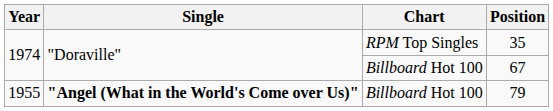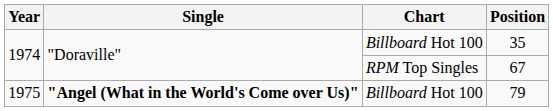 <table class="wikitable">
 <tr>
 <th>Year</th>
 <th>Single</th>
 <th>Chart</th>
 <th>Position</th>
 </tr>
 <tr>
 <td rowspan="2">1974</td>
 <td rowspan="2">"Doraville"</td>
-<td><em>RPM</em> Top Singles</td>
+<td><em>Billboard</em> Hot 100</td>
 <td align="center">35</td>
 </tr>
 <tr>
-<td><em>Billboard</em> Hot 100</td>
+<td><em>RPM</em> Top Singles</td>
 <td align="center">67</td>
 </tr>
 <tr>
-<td>1955</td>
+<td>1975</td>
 <td><strong>"Angel (What in the World's Come over Us)"</strong></td>
 <td><em>Billboard</em> Hot 100</td>
 <td align="center">79</td>
 </tr>
 <tr>
 </tr>
 </table>
